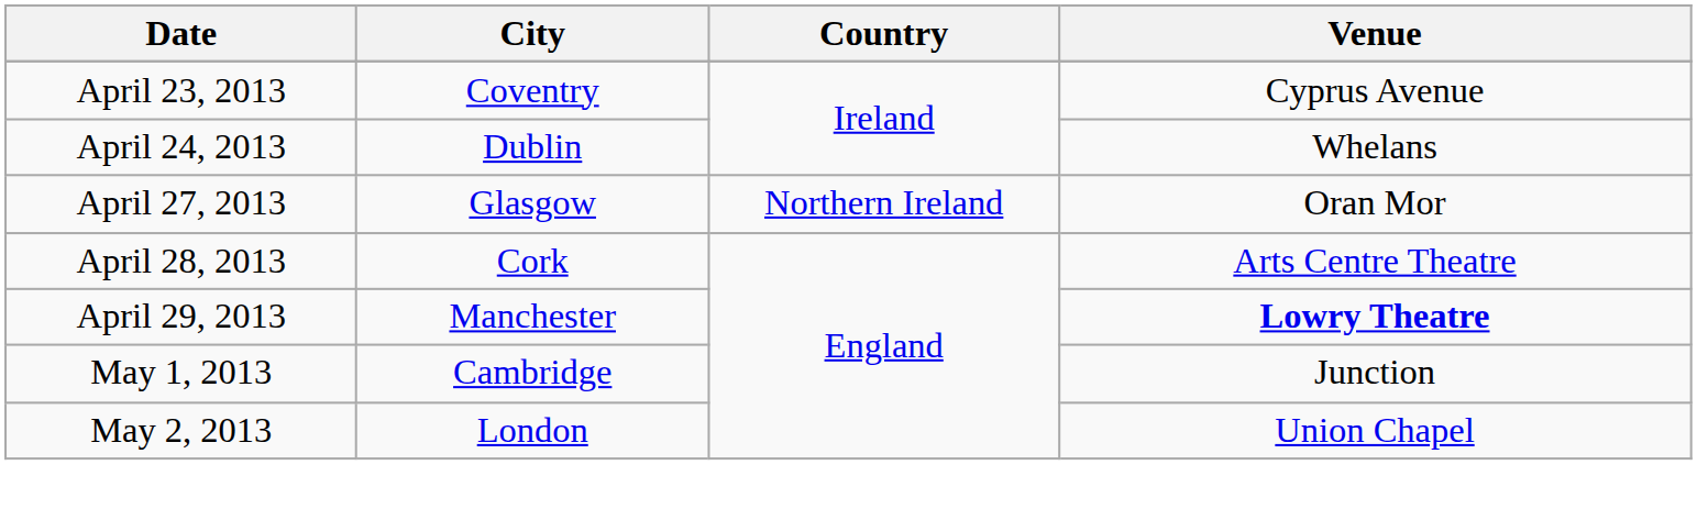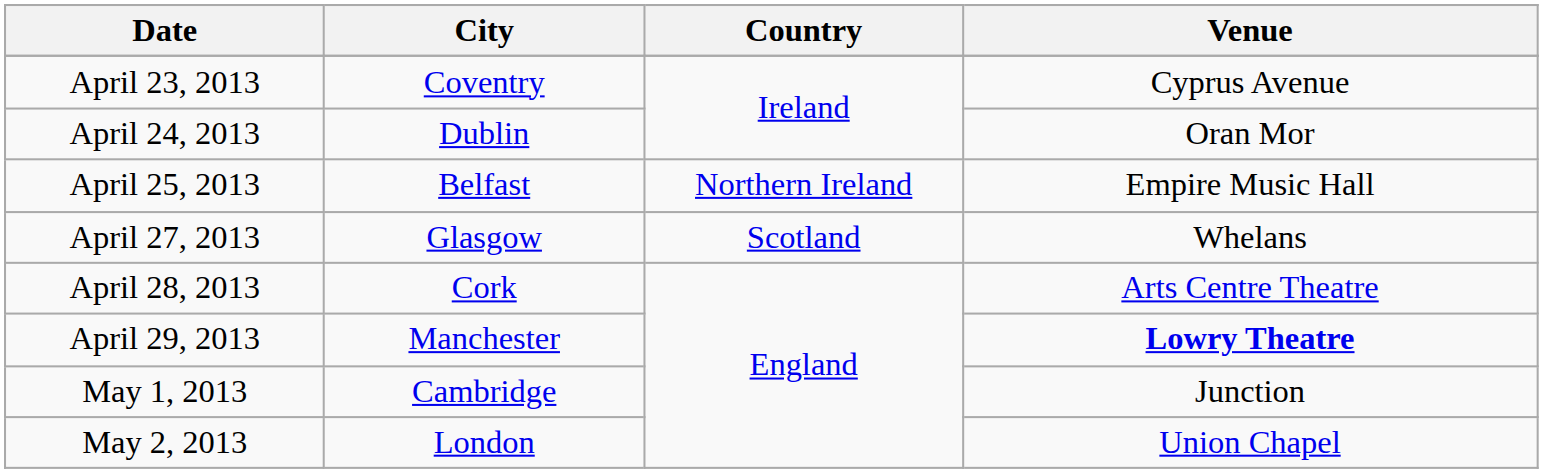 <table class="wikitable" style="text-align:center;">
 <tr>
 <th width="150">Date</th>
 <th width="150">City</th>
 <th width="150">Country</th>
 <th width="275">Venue</th>
 </tr>
 <tr>
 </tr>
 <tr style="background:#ddd;">
 </tr>
 <tr>
 <td>April 23, 2013</td>
 <td><a href='#'>Coventry</a></td>
 <td rowspan="2"><a href='#'>Ireland</a></td>
 <td>Cyprus Avenue</td>
 </tr>
 <tr>
 <td>April 24, 2013</td>
 <td><a href='#'>Dublin</a></td>
-<td>Whelans</td>
+<td>Oran Mor</td>
+</tr>
+<tr>
+<td>April 25, 2013</td>
+<td><a href='#'>Belfast</a></td>
+<td rowspan="1"><a href='#'>Northern Ireland</a></td>
+<td>Empire Music Hall</td>
 </tr>
 <tr>
 <td>April 27, 2013</td>
 <td><a href='#'>Glasgow</a></td>
-<td rowspan="1"><a href='#'>Northern Ireland</a></td>
-<td>Oran Mor</td>
+<td rowspan="1"><a href='#'>Scotland</a></td>
+<td>Whelans</td>
 </tr>
 <tr>
 <td>April 28, 2013</td>
 <td><a href='#'>Cork</a></td>
 <td rowspan="4"><a href='#'>England</a></td>
 <td><a href='#'>Arts Centre Theatre</a></td>
 </tr>
 <tr>
 <td>April 29, 2013</td>
 <td><a href='#'>Manchester</a></td>
 <td><strong><a href='#'>Lowry Theatre</a></strong></td>
 </tr>
 <tr>
 <td>May 1, 2013</td>
 <td><a href='#'>Cambridge</a></td>
 <td>Junction</td>
 </tr>
 <tr>
 <td>May 2, 2013</td>
 <td><a href='#'>London</a></td>
 <td><a href='#'>Union Chapel</a></td>
 </tr>
 </table>
